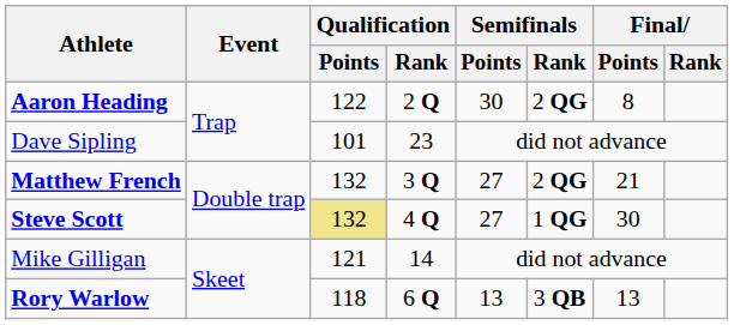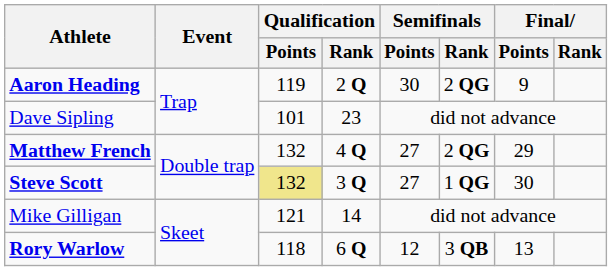 <table class="wikitable" style="font-size:90%;">
 <tr>
 <th rowspan=2>Athlete</th>
 <th rowspan=2>Event</th>
 <th colspan=2>Qualification</th>
 <th colspan=2>Semifinals</th>
 <th colspan=2>Final/</th>
 </tr>
 <tr style="font-size:95%">
 <th>Points</th>
 <th>Rank</th>
 <th>Points</th>
 <th>Rank</th>
 <th>Points</th>
 <th>Rank</th>
 </tr>
 <tr align=center>
 <td align=left><strong><a href='#'>Aaron Heading</a></strong></td>
 <td style="text-align:left;" rowspan="2"><a href='#'>Trap</a></td>
-<td>122</td>
+<td>119</td>
 <td>2 <strong>Q</strong></td>
 <td>30</td>
 <td>2 <strong>QG</strong></td>
-<td>8</td>
+<td>9</td>
 <td></td>
 </tr>
 <tr align=center>
 <td align=left><a href='#'>Dave Sipling</a></td>
 <td>101</td>
 <td>23</td>
 <td colspan=4>did not advance</td>
 </tr>
 <tr align=center>
 <td align=left><strong><a href='#'>Matthew French</a></strong></td>
 <td style="text-align:left;" rowspan="2"><a href='#'>Double trap</a></td>
 <td>132</td>
-<td>3 <strong>Q</strong></td>
+<td>4 <strong>Q</strong></td>
 <td>27</td>
 <td>2 <strong>QG</strong></td>
-<td>21</td>
+<td>29</td>
 <td></td>
 </tr>
 <tr align=center>
 <td align=left><strong><a href='#'>Steve Scott</a></strong></td>
 <td style="background: khaki;">132</td>
-<td>4 <strong>Q</strong></td>
+<td>3 <strong>Q</strong></td>
 <td>27</td>
 <td>1 <strong>QG</strong></td>
 <td>30</td>
 <td></td>
 </tr>
 <tr align=center>
 <td align=left><a href='#'>Mike Gilligan</a></td>
 <td style="text-align:left;" rowspan="2"><a href='#'>Skeet</a></td>
 <td>121</td>
 <td>14</td>
 <td colspan=4>did not advance</td>
 </tr>
 <tr align=center>
 <td align=left><strong><a href='#'>Rory Warlow</a></strong></td>
 <td>118</td>
 <td>6 <strong>Q</strong></td>
-<td>13</td>
+<td>12</td>
 <td>3 <strong>QB</strong></td>
 <td>13</td>
 <td></td>
 </tr>
 </table>
